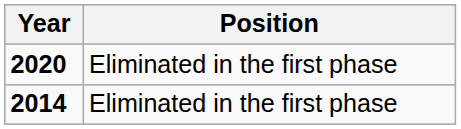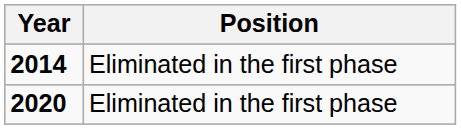 <table class="wikitable" style="width: 18em;">
 <tr>
 <th>Year</th>
 <th>Position</th>
 </tr>
 <tr>
+<td><strong>2014</strong></td>
+<td>Eliminated in the first phase</td>
+</tr>
+<tr>
 <td><strong>2020</strong></td>
 <td>Eliminated in the first phase</td>
 </tr>
-<tr>
-<td><strong>2014</strong></td>
-<td>Eliminated in the first phase</td>
-</tr>
 </table>
